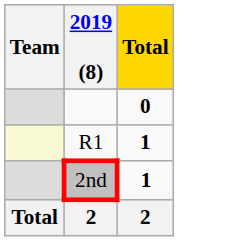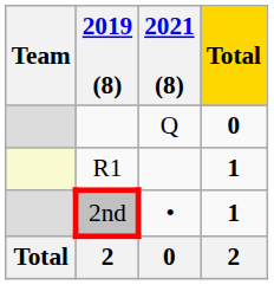 <table class="wikitable" style="text-align:center; font-size:85%;">
 <tr>
 <th>Team</th>
 <th><a href='#'>2019</a><br><br>(8)</th>
+<th><a href='#'>2021</a><br><br>(8)</th>
 <td bgcolor=gold><strong>Total</strong></td>
 </tr>
 <tr>
 <td align=left bgcolor=DCDCDC></td>
 <td colspan=1></td>
+<td>Q</td>
 <td><strong>0</strong></td>
 </tr>
 <tr>
 <td align=left bgcolor=FAFAD2></td>
 <td>R1<br></td>
+<td></td>
 <td><strong>1</strong></td>
 </tr>
 <tr>
 <td align=left bgcolor=DCDCDC></td>
 <td style="border:3px solid red" bgcolor=Silver>2nd</td>
+<td>•</td>
 <td><strong>1</strong></td>
 </tr>
 <tr>
 <th>Total</th>
 <th>2</th>
+<th>0</th>
 <th>2</th>
 </tr>
 </table>
